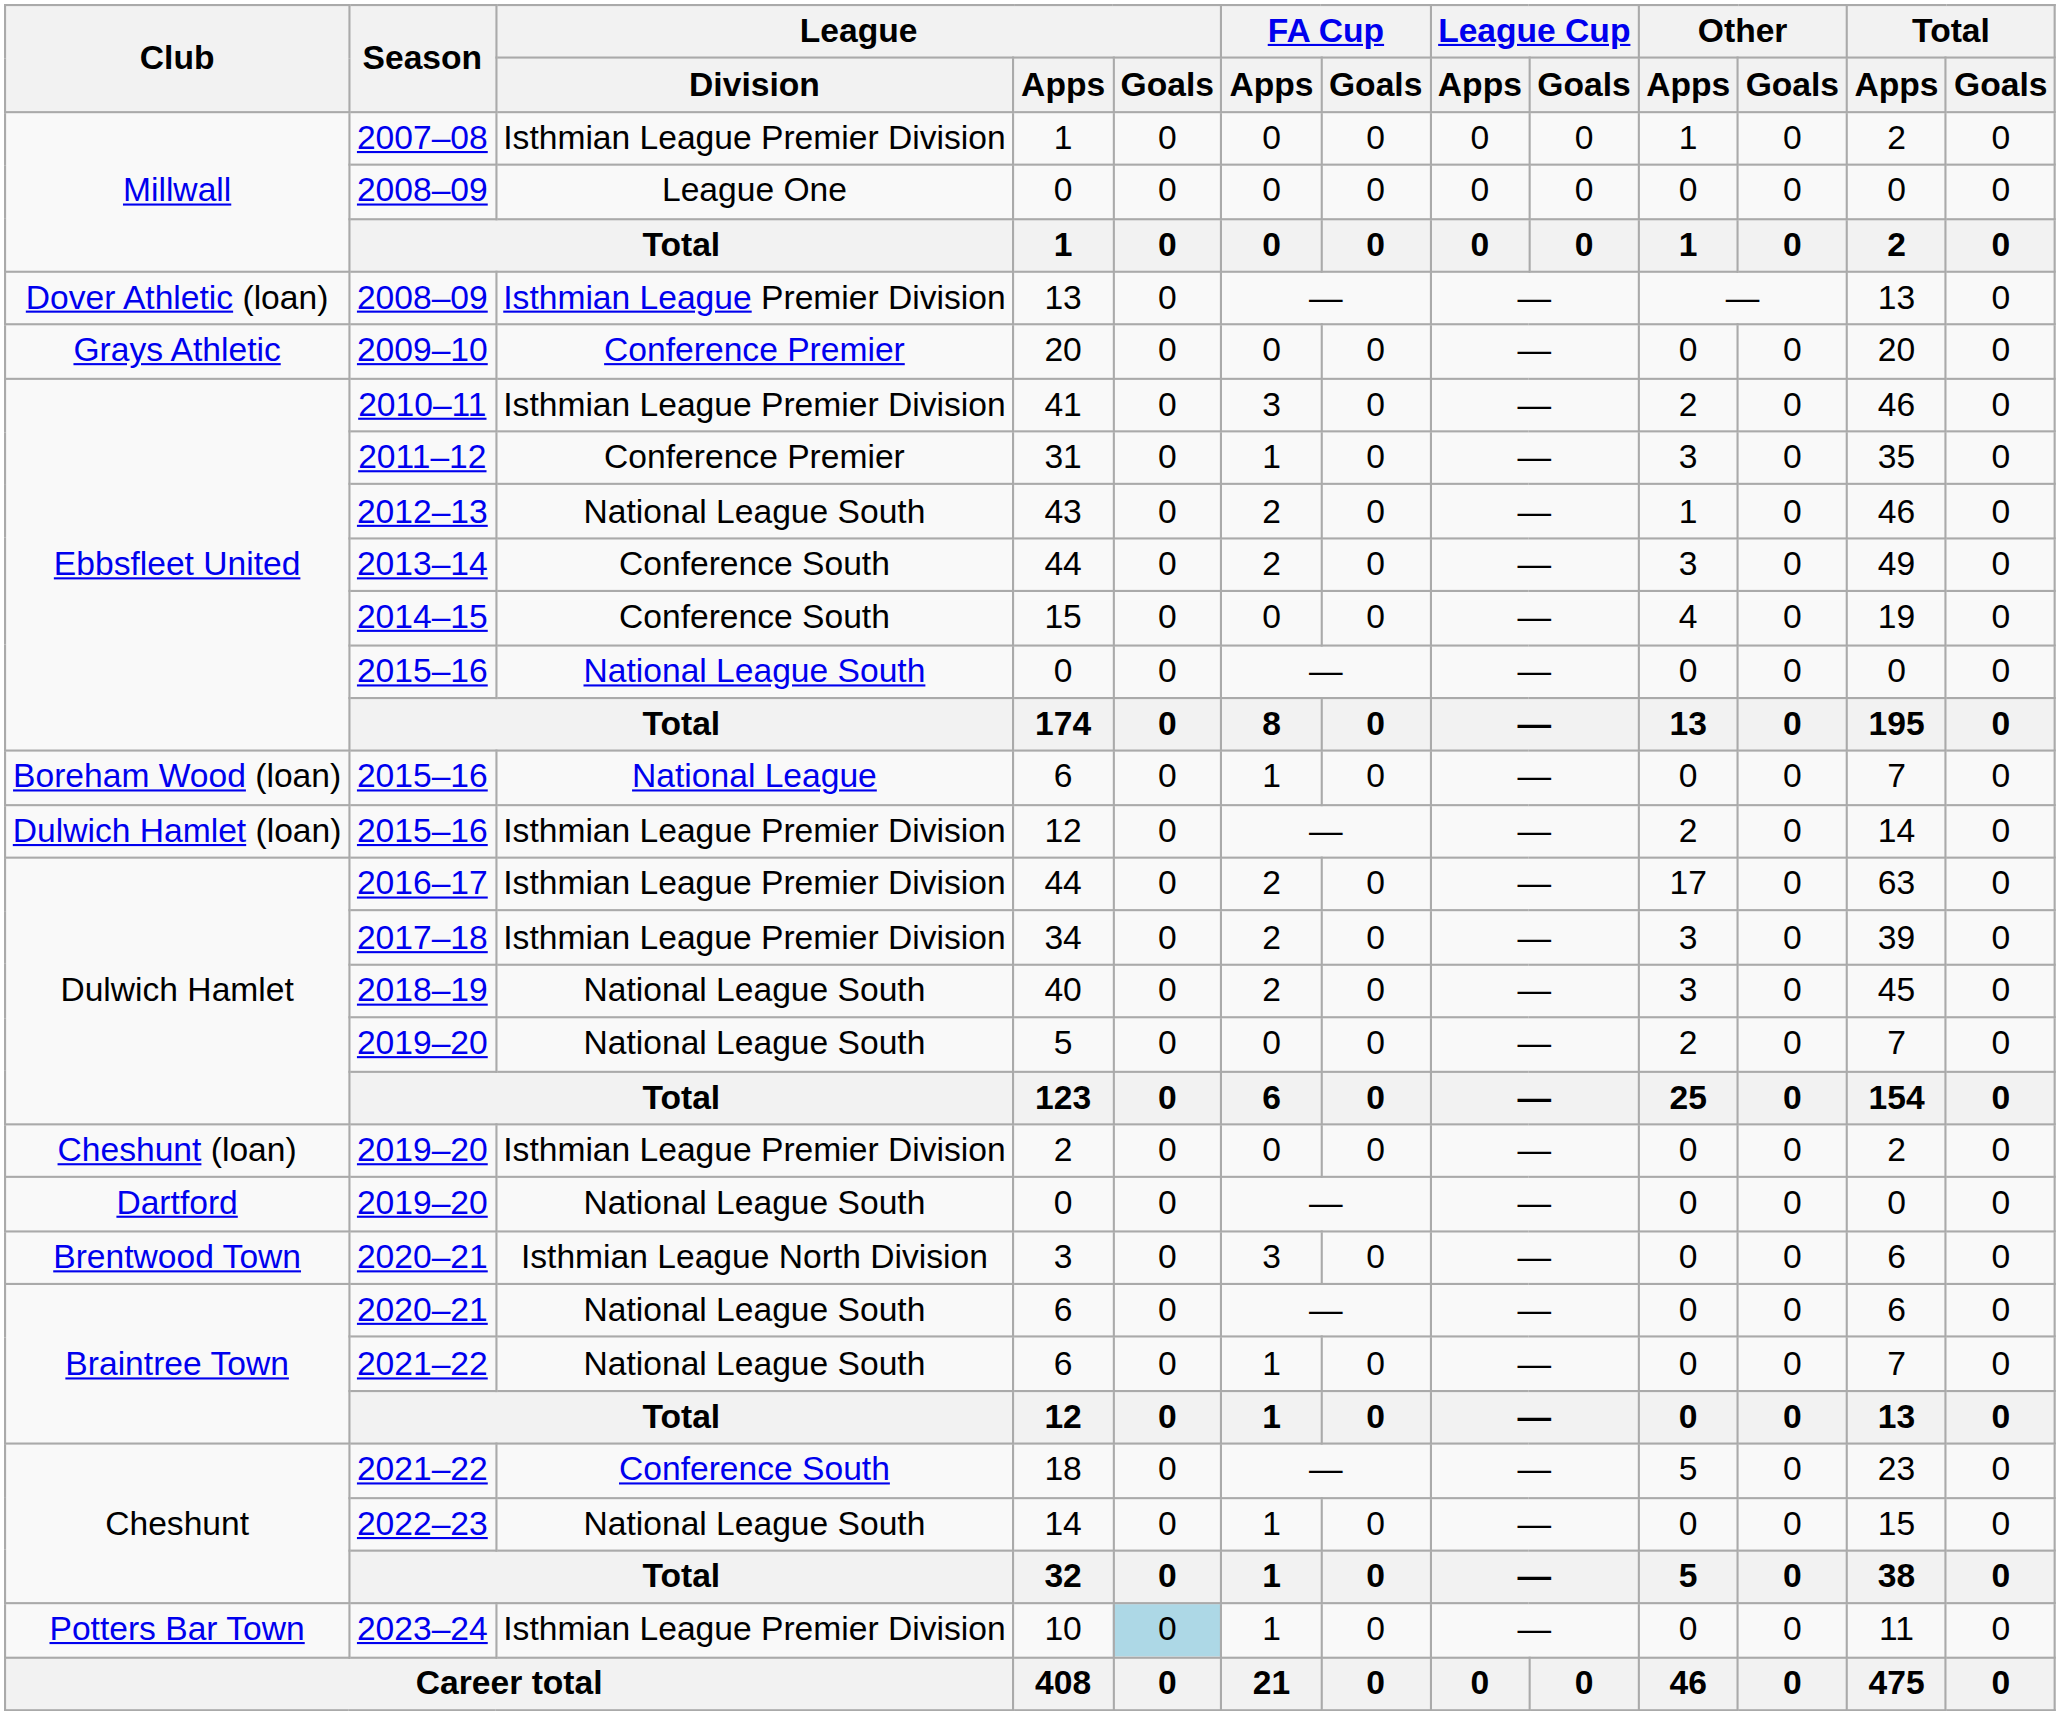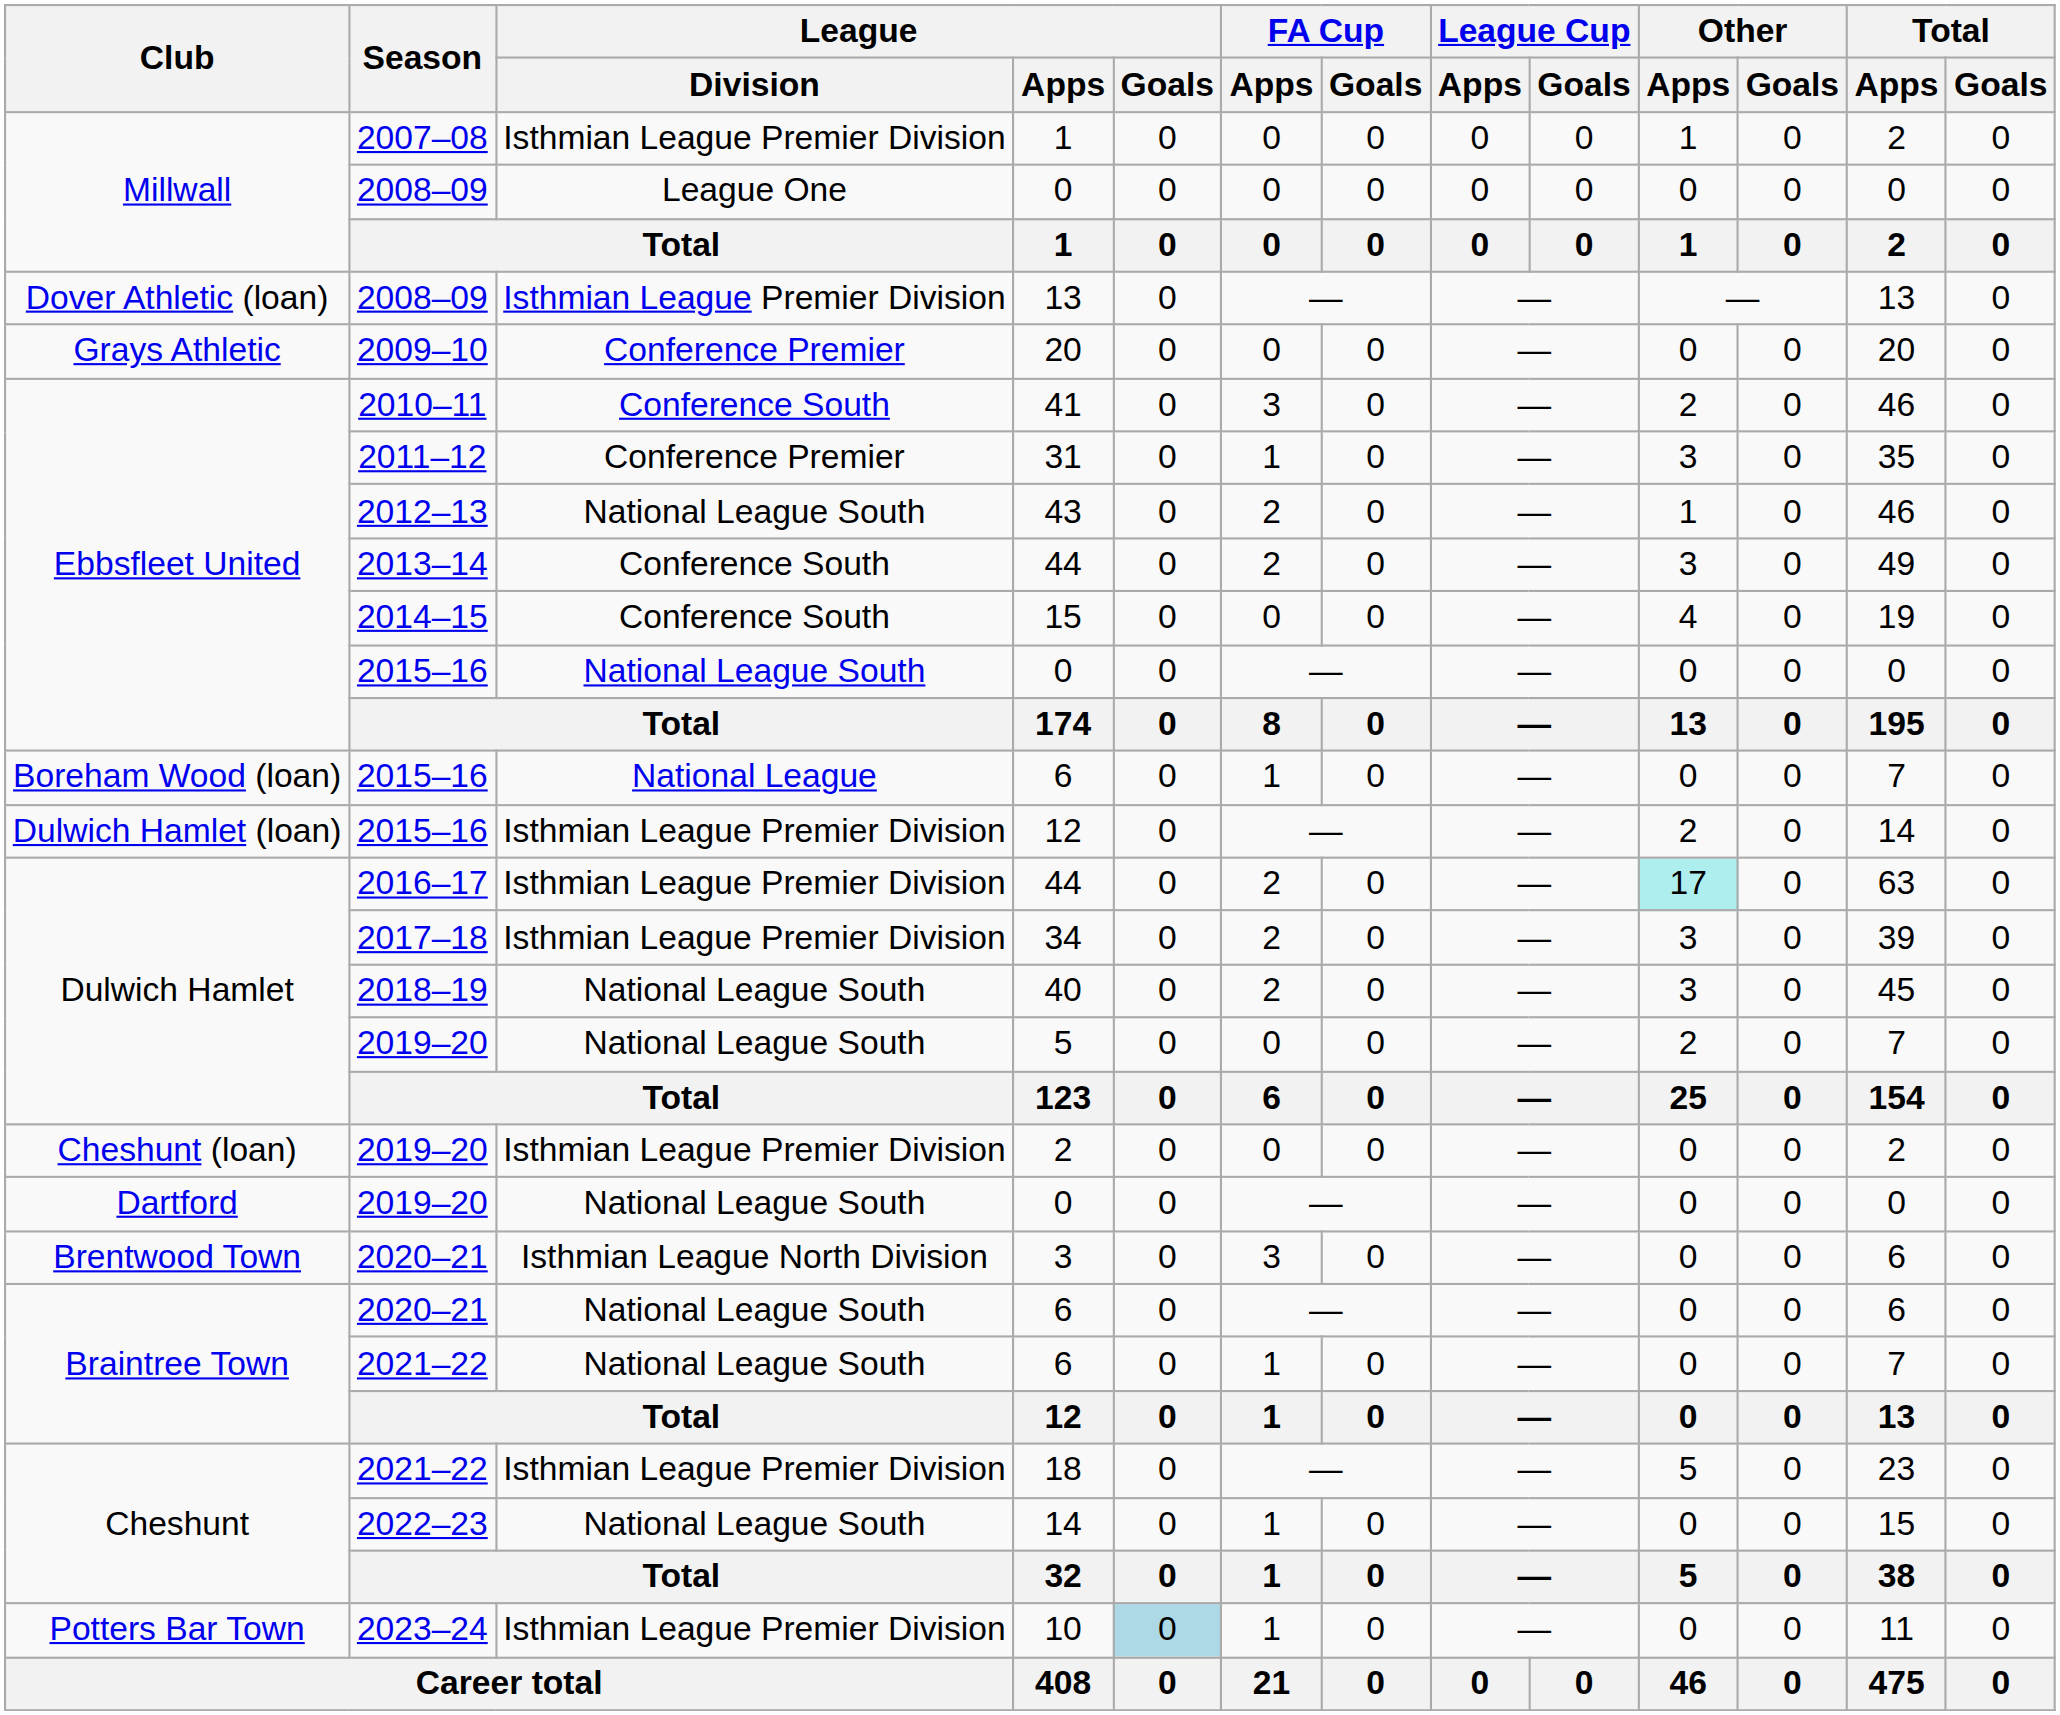 <table class="wikitable" style="text-align:center">
 <tr>
 <th rowspan="2">Club</th>
 <th rowspan="2">Season</th>
 <th colspan="3">League</th>
 <th colspan="2"><a href='#'>FA Cup</a></th>
 <th colspan="2"><a href='#'>League Cup</a></th>
 <th colspan="2">Other</th>
 <th colspan="2">Total</th>
 </tr>
 <tr>
 <th>Division</th>
 <th>Apps</th>
 <th>Goals</th>
 <th>Apps</th>
 <th>Goals</th>
 <th>Apps</th>
 <th>Goals</th>
 <th>Apps</th>
 <th>Goals</th>
 <th>Apps</th>
 <th>Goals</th>
 </tr>
 <tr>
 <td rowspan="3"><a href='#'>Millwall</a></td>
 <td><a href='#'>2007–08</a></td>
 <td>Isthmian League Premier Division</td>
 <td>1</td>
 <td>0</td>
 <td>0</td>
 <td>0</td>
 <td>0</td>
 <td>0</td>
 <td>1</td>
 <td>0</td>
 <td>2</td>
 <td>0</td>
 </tr>
 <tr>
 <td><a href='#'>2008–09</a></td>
 <td>League One</td>
 <td>0</td>
 <td>0</td>
 <td>0</td>
 <td>0</td>
 <td>0</td>
 <td>0</td>
 <td>0</td>
 <td>0</td>
 <td>0</td>
 <td>0</td>
 </tr>
 <tr>
 <th colspan=2>Total</th>
 <th>1</th>
 <th>0</th>
 <th>0</th>
 <th>0</th>
 <th>0</th>
 <th>0</th>
 <th>1</th>
 <th>0</th>
 <th>2</th>
 <th>0</th>
 </tr>
 <tr>
 <td rowspan="1"><a href='#'>Dover Athletic</a> (loan)</td>
 <td><a href='#'>2008–09</a></td>
 <td><a href='#'>Isthmian League</a> Premier Division</td>
 <td>13</td>
 <td>0</td>
 <td colspan="2">—</td>
 <td colspan="2">—</td>
 <td colspan="2">—</td>
 <td>13</td>
 <td>0</td>
 </tr>
 <tr>
 <td rowspan="1"><a href='#'>Grays Athletic</a></td>
 <td><a href='#'>2009–10</a></td>
 <td><a href='#'>Conference Premier</a></td>
 <td>20</td>
 <td>0</td>
 <td>0</td>
 <td>0</td>
 <td colspan="2">—</td>
 <td>0</td>
 <td>0</td>
 <td>20</td>
 <td>0</td>
 </tr>
 <tr>
 <td rowspan="7"><a href='#'>Ebbsfleet United</a></td>
 <td><a href='#'>2010–11</a></td>
-<td>Isthmian League Premier Division</td>
+<td><a href='#'>Conference South</a></td>
 <td>41</td>
 <td>0</td>
 <td>3</td>
 <td>0</td>
 <td colspan="2">—</td>
 <td>2</td>
 <td>0</td>
 <td>46</td>
 <td>0</td>
 </tr>
 <tr>
 <td><a href='#'>2011–12</a></td>
 <td>Conference Premier</td>
 <td>31</td>
 <td>0</td>
 <td>1</td>
 <td>0</td>
 <td colspan="2">—</td>
 <td>3</td>
 <td>0</td>
 <td>35</td>
 <td>0</td>
 </tr>
 <tr>
 <td><a href='#'>2012–13</a></td>
 <td>National League South</td>
 <td>43</td>
 <td>0</td>
 <td>2</td>
 <td>0</td>
 <td colspan="2">—</td>
 <td>1</td>
 <td>0</td>
 <td>46</td>
 <td>0</td>
 </tr>
 <tr>
 <td><a href='#'>2013–14</a></td>
 <td>Conference South</td>
 <td>44</td>
 <td>0</td>
 <td>2</td>
 <td>0</td>
 <td colspan="2">—</td>
 <td>3</td>
 <td>0</td>
 <td>49</td>
 <td>0</td>
 </tr>
 <tr>
 <td><a href='#'>2014–15</a></td>
 <td>Conference South</td>
 <td>15</td>
 <td>0</td>
 <td>0</td>
 <td>0</td>
 <td colspan="2">—</td>
 <td>4</td>
 <td>0</td>
 <td>19</td>
 <td>0</td>
 </tr>
 <tr>
 <td><a href='#'>2015–16</a></td>
 <td><a href='#'>National League South</a></td>
 <td>0</td>
 <td>0</td>
 <td colspan="2">—</td>
 <td colspan="2">—</td>
 <td>0</td>
 <td>0</td>
 <td>0</td>
 <td>0</td>
 </tr>
 <tr>
 <th colspan=2>Total</th>
 <th>174</th>
 <th>0</th>
 <th>8</th>
 <th>0</th>
 <th colspan="2">—</th>
 <th>13</th>
 <th>0</th>
 <th>195</th>
 <th>0</th>
 </tr>
 <tr>
 <td rowspan="1"><a href='#'>Boreham Wood</a> (loan)</td>
 <td><a href='#'>2015–16</a></td>
 <td><a href='#'>National League</a></td>
 <td>6</td>
 <td>0</td>
 <td>1</td>
 <td>0</td>
 <td colspan="2">—</td>
 <td>0</td>
 <td>0</td>
 <td>7</td>
 <td>0</td>
 </tr>
 <tr>
 <td rowspan="1"><a href='#'>Dulwich Hamlet</a> (loan)</td>
 <td><a href='#'>2015–16</a></td>
 <td>Isthmian League Premier Division</td>
 <td>12</td>
 <td>0</td>
 <td colspan="2">—</td>
 <td colspan="2">—</td>
 <td>2</td>
 <td>0</td>
 <td>14</td>
 <td>0</td>
 </tr>
 <tr>
 <td rowspan="5">Dulwich Hamlet</td>
 <td><a href='#'>2016–17</a></td>
 <td>Isthmian League Premier Division</td>
 <td>44</td>
 <td>0</td>
 <td>2</td>
 <td>0</td>
 <td colspan="2">—</td>
-<td>17</td>
+<td style="background: paleturquoise;">17</td>
 <td>0</td>
 <td>63</td>
 <td>0</td>
 </tr>
 <tr>
 <td><a href='#'>2017–18</a></td>
 <td>Isthmian League Premier Division</td>
 <td>34</td>
 <td>0</td>
 <td>2</td>
 <td>0</td>
 <td colspan="2">—</td>
 <td>3</td>
 <td>0</td>
 <td>39</td>
 <td>0</td>
 </tr>
 <tr>
 <td><a href='#'>2018–19</a></td>
 <td>National League South</td>
 <td>40</td>
 <td>0</td>
 <td>2</td>
 <td>0</td>
 <td colspan="2">—</td>
 <td>3</td>
 <td>0</td>
 <td>45</td>
 <td>0</td>
 </tr>
 <tr>
 <td><a href='#'>2019–20</a></td>
 <td>National League South</td>
 <td>5</td>
 <td>0</td>
 <td>0</td>
 <td>0</td>
 <td colspan="2">—</td>
 <td>2</td>
 <td>0</td>
 <td>7</td>
 <td>0</td>
 </tr>
 <tr>
 <th colspan=2>Total</th>
 <th>123</th>
 <th>0</th>
 <th>6</th>
 <th>0</th>
 <th colspan="2">—</th>
 <th>25</th>
 <th>0</th>
 <th>154</th>
 <th>0</th>
 </tr>
 <tr>
 <td rowspan="1"><a href='#'>Cheshunt</a> (loan)</td>
 <td><a href='#'>2019–20</a></td>
 <td>Isthmian League Premier Division</td>
 <td>2</td>
 <td>0</td>
 <td>0</td>
 <td>0</td>
 <td colspan="2">—</td>
 <td>0</td>
 <td>0</td>
 <td>2</td>
 <td>0</td>
 </tr>
 <tr>
 <td rowspan="1"><a href='#'>Dartford</a></td>
 <td><a href='#'>2019–20</a></td>
 <td>National League South</td>
 <td>0</td>
 <td>0</td>
 <td colspan="2">—</td>
 <td colspan="2">—</td>
 <td>0</td>
 <td>0</td>
 <td>0</td>
 <td>0</td>
 </tr>
 <tr>
 <td rowspan="1"><a href='#'>Brentwood Town</a></td>
 <td><a href='#'>2020–21</a></td>
 <td>Isthmian League North Division</td>
 <td>3</td>
 <td>0</td>
 <td>3</td>
 <td>0</td>
 <td colspan="2">—</td>
 <td>0</td>
 <td>0</td>
 <td>6</td>
 <td>0</td>
 </tr>
 <tr>
 <td rowspan="3"><a href='#'>Braintree Town</a></td>
 <td><a href='#'>2020–21</a></td>
 <td>National League South</td>
 <td>6</td>
 <td>0</td>
 <td colspan="2">—</td>
 <td colspan="2">—</td>
 <td>0</td>
 <td>0</td>
 <td>6</td>
 <td>0</td>
 </tr>
 <tr>
 <td><a href='#'>2021–22</a></td>
 <td>National League South</td>
 <td>6</td>
 <td>0</td>
 <td>1</td>
 <td>0</td>
 <td colspan="2">—</td>
 <td>0</td>
 <td>0</td>
 <td>7</td>
 <td>0</td>
 </tr>
 <tr>
 <th colspan=2>Total</th>
 <th>12</th>
 <th>0</th>
 <th>1</th>
 <th>0</th>
 <th colspan="2">—</th>
 <th>0</th>
 <th>0</th>
 <th>13</th>
 <th>0</th>
 </tr>
 <tr>
 <td rowspan="3">Cheshunt</td>
 <td><a href='#'>2021–22</a></td>
-<td><a href='#'>Conference South</a></td>
+<td>Isthmian League Premier Division</td>
 <td>18</td>
 <td>0</td>
 <td colspan="2">—</td>
 <td colspan="2">—</td>
 <td>5</td>
 <td>0</td>
 <td>23</td>
 <td>0</td>
 </tr>
 <tr>
 <td><a href='#'>2022–23</a></td>
 <td>National League South</td>
 <td>14</td>
 <td>0</td>
 <td>1</td>
 <td>0</td>
 <td colspan="2">—</td>
 <td>0</td>
 <td>0</td>
 <td>15</td>
 <td>0</td>
 </tr>
 <tr>
 <th colspan=2>Total</th>
 <th>32</th>
 <th>0</th>
 <th>1</th>
 <th>0</th>
 <th colspan="2">—</th>
 <th>5</th>
 <th>0</th>
 <th>38</th>
 <th>0</th>
 </tr>
 <tr>
 <td><a href='#'>Potters Bar Town</a></td>
 <td><a href='#'>2023–24</a></td>
 <td>Isthmian League Premier Division</td>
 <td>10</td>
 <td style="background: lightblue;">0</td>
 <td>1</td>
 <td>0</td>
 <td colspan="2">—</td>
 <td>0</td>
 <td>0</td>
 <td>11</td>
 <td>0</td>
 </tr>
 <tr>
 <th colspan=3>Career total</th>
 <th>408</th>
 <th>0</th>
 <th>21</th>
 <th>0</th>
 <th>0</th>
 <th>0</th>
 <th>46</th>
 <th>0</th>
 <th>475</th>
 <th>0</th>
 </tr>
 </table>
